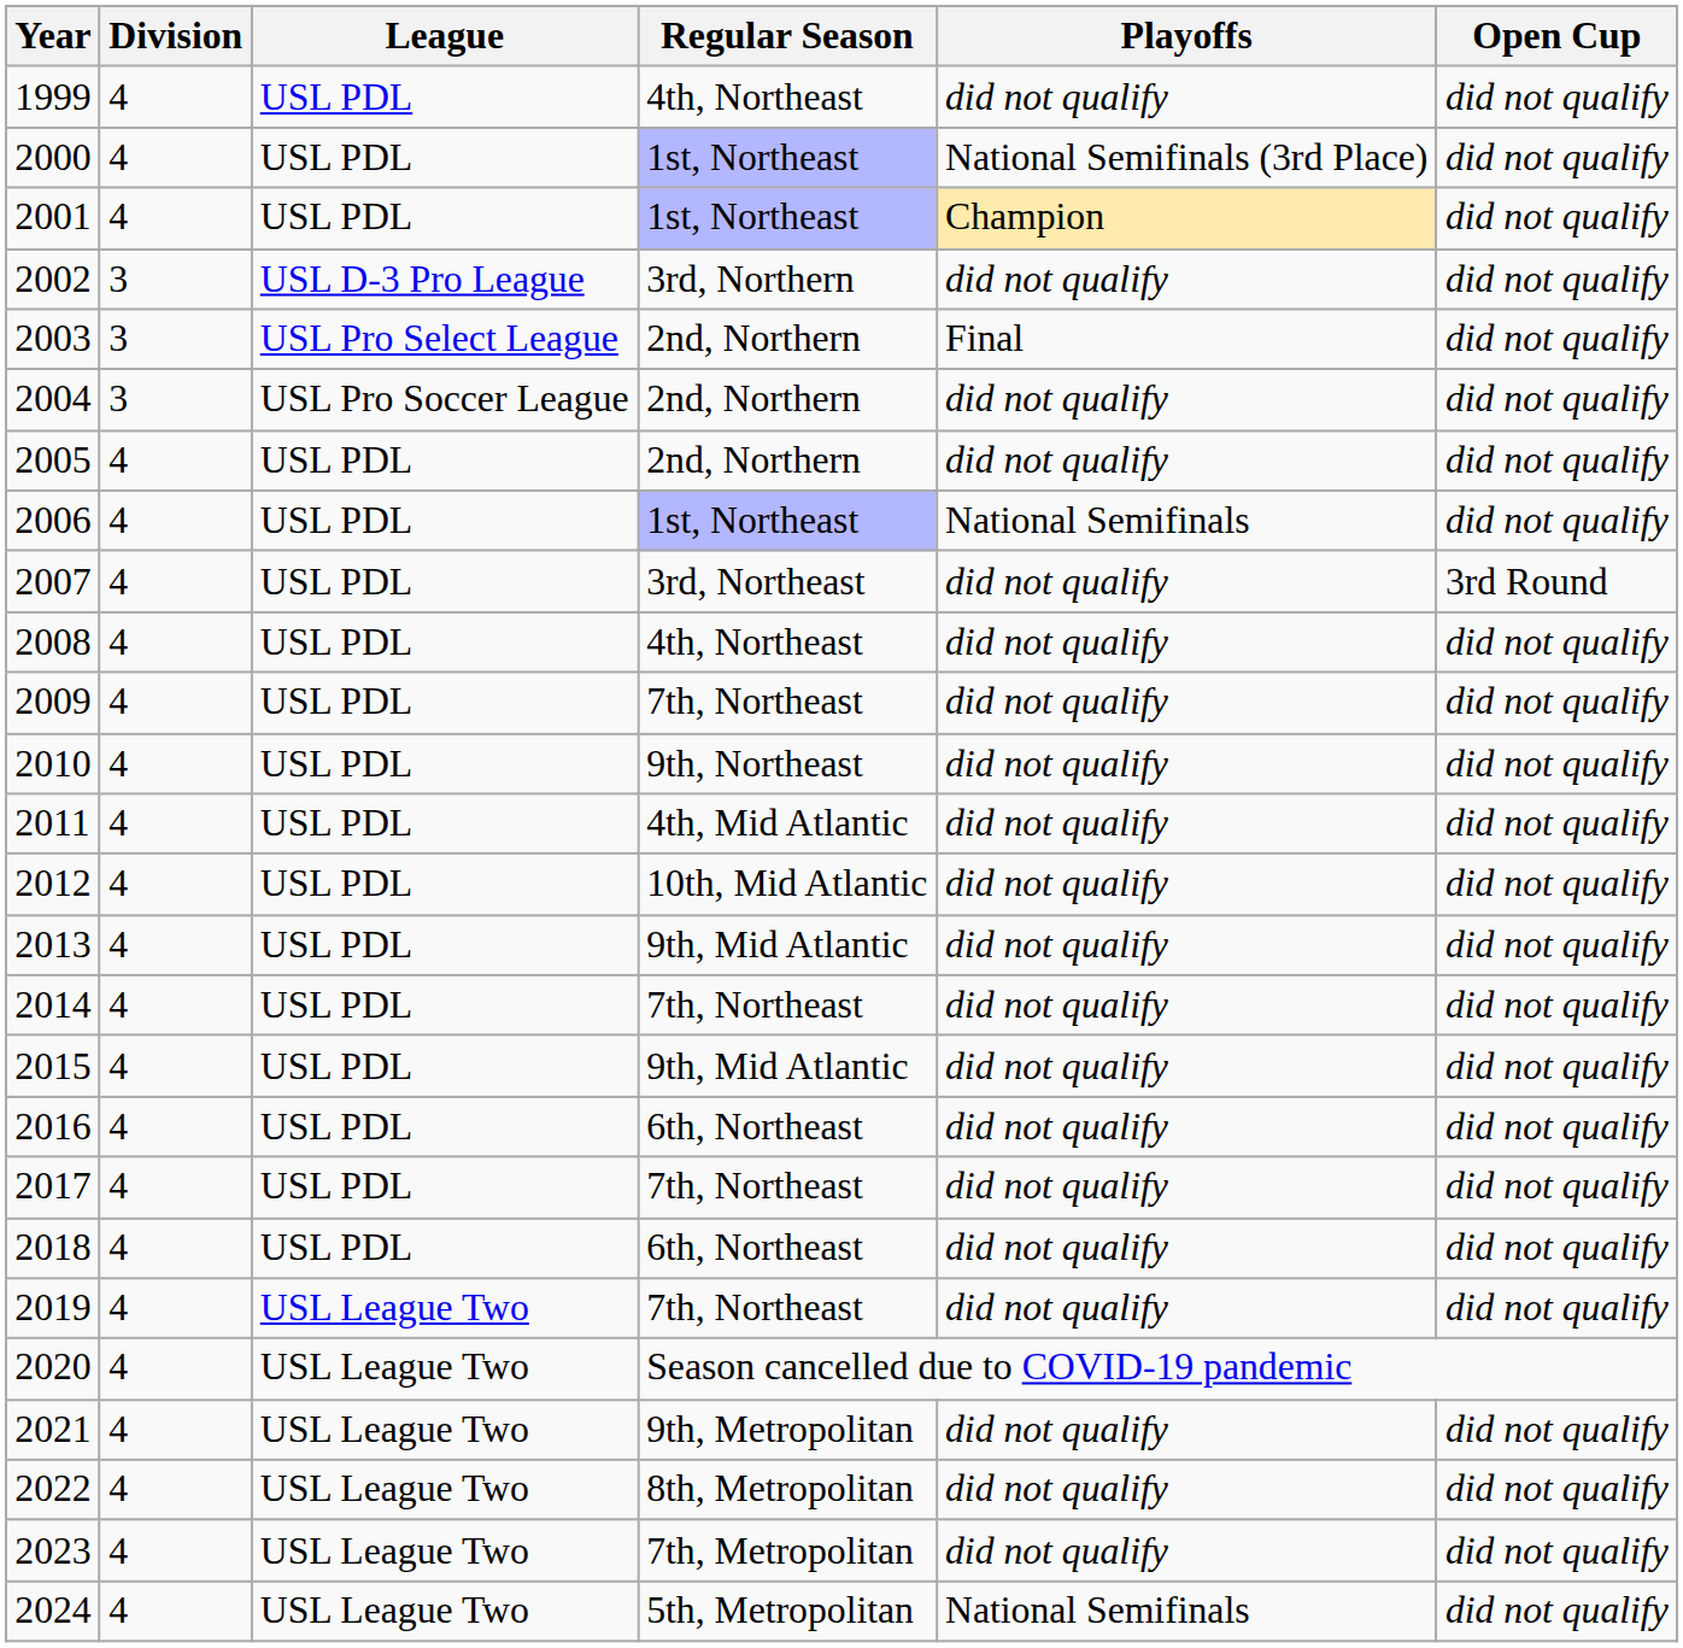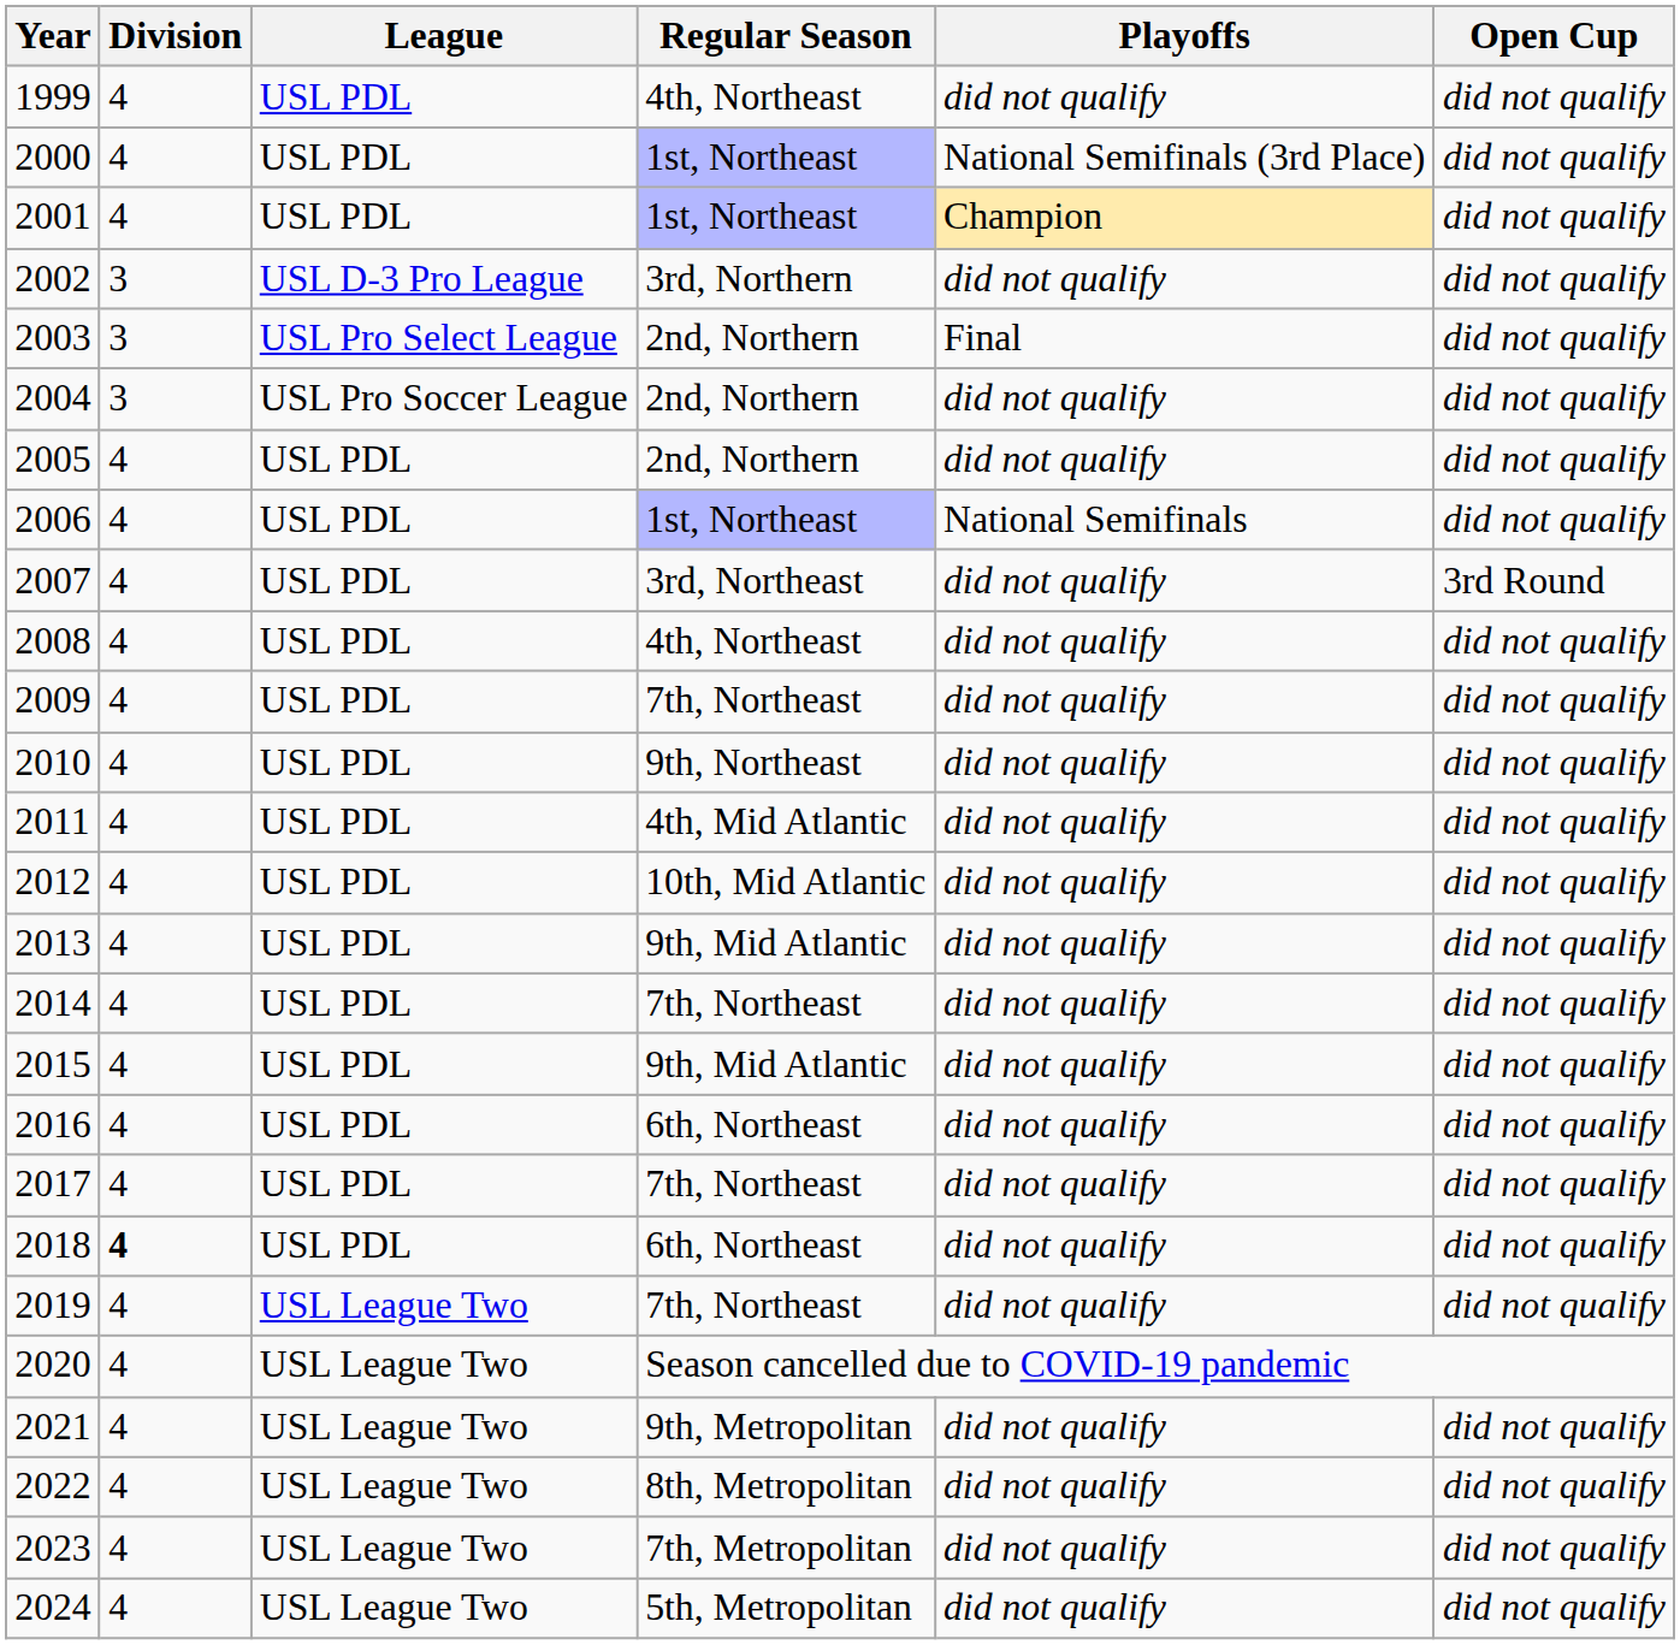 <table class="wikitable">
 <tr>
 <th>Year</th>
 <th>Division</th>
 <th>League</th>
 <th>Regular Season</th>
 <th>Playoffs</th>
 <th>Open Cup</th>
 </tr>
 <tr>
 <td>1999</td>
 <td>4</td>
 <td><a href='#'>USL PDL</a></td>
 <td>4th, Northeast</td>
 <td><em>did not qualify</em></td>
 <td><em>did not qualify</em></td>
 </tr>
 <tr>
 <td>2000</td>
 <td>4</td>
 <td>USL PDL</td>
 <td bgcolor="B3B7FF">1st, Northeast</td>
 <td>National Semifinals (3rd Place)</td>
 <td><em>did not qualify</em></td>
 </tr>
 <tr>
 <td>2001</td>
 <td>4</td>
 <td>USL PDL</td>
 <td bgcolor="B3B7FF">1st, Northeast</td>
 <td bgcolor="FFEBAD">Champion</td>
 <td><em>did not qualify</em></td>
 </tr>
 <tr>
 <td>2002</td>
 <td>3</td>
 <td><a href='#'>USL D-3 Pro League</a></td>
 <td>3rd, Northern</td>
 <td><em>did not qualify</em></td>
 <td><em>did not qualify</em></td>
 </tr>
 <tr>
 <td>2003</td>
 <td>3</td>
 <td><a href='#'>USL Pro Select League</a></td>
 <td>2nd, Northern</td>
 <td>Final</td>
 <td><em>did not qualify</em></td>
 </tr>
 <tr>
 <td>2004</td>
 <td>3</td>
 <td>USL Pro Soccer League</td>
 <td>2nd, Northern</td>
 <td><em>did not qualify</em></td>
 <td><em>did not qualify</em></td>
 </tr>
 <tr>
 <td>2005</td>
 <td>4</td>
 <td>USL PDL</td>
 <td>2nd, Northern</td>
 <td><em>did not qualify</em></td>
 <td><em>did not qualify</em></td>
 </tr>
 <tr>
 <td>2006</td>
 <td>4</td>
 <td>USL PDL</td>
 <td bgcolor="B3B7FF">1st, Northeast</td>
 <td>National Semifinals</td>
 <td><em>did not qualify</em></td>
 </tr>
 <tr>
 <td>2007</td>
 <td>4</td>
 <td>USL PDL</td>
 <td>3rd, Northeast</td>
 <td><em>did not qualify</em></td>
 <td>3rd Round</td>
 </tr>
 <tr>
 <td>2008</td>
 <td>4</td>
 <td>USL PDL</td>
 <td>4th, Northeast</td>
 <td><em>did not qualify</em></td>
 <td><em>did not qualify</em></td>
 </tr>
 <tr>
 <td>2009</td>
 <td>4</td>
 <td>USL PDL</td>
 <td>7th, Northeast</td>
 <td><em>did not qualify</em></td>
 <td><em>did not qualify</em></td>
 </tr>
 <tr>
 <td>2010</td>
 <td>4</td>
 <td>USL PDL</td>
 <td>9th, Northeast</td>
 <td><em>did not qualify</em></td>
 <td><em>did not qualify</em></td>
 </tr>
 <tr>
 <td>2011</td>
 <td>4</td>
 <td>USL PDL</td>
 <td>4th, Mid Atlantic</td>
 <td><em>did not qualify</em></td>
 <td><em>did not qualify</em></td>
 </tr>
 <tr>
 <td>2012</td>
 <td>4</td>
 <td>USL PDL</td>
 <td>10th, Mid Atlantic</td>
 <td><em>did not qualify</em></td>
 <td><em>did not qualify</em></td>
 </tr>
 <tr>
 <td>2013</td>
 <td>4</td>
 <td>USL PDL</td>
 <td>9th, Mid Atlantic</td>
 <td><em>did not qualify</em></td>
 <td><em>did not qualify</em></td>
 </tr>
 <tr>
 <td>2014</td>
 <td>4</td>
 <td>USL PDL</td>
 <td>7th, Northeast</td>
 <td><em>did not qualify</em></td>
 <td><em>did not qualify</em></td>
 </tr>
 <tr>
 <td>2015</td>
 <td>4</td>
 <td>USL PDL</td>
 <td>9th, Mid Atlantic</td>
 <td><em>did not qualify</em></td>
 <td><em>did not qualify</em></td>
 </tr>
 <tr>
 <td>2016</td>
 <td>4</td>
 <td>USL PDL</td>
 <td>6th, Northeast</td>
 <td><em>did not qualify</em></td>
 <td><em>did not qualify</em></td>
 </tr>
 <tr>
 <td>2017</td>
 <td>4</td>
 <td>USL PDL</td>
 <td>7th, Northeast</td>
 <td><em>did not qualify</em></td>
 <td><em>did not qualify</em></td>
 </tr>
 <tr>
 <td>2018</td>
-<td>4</td>
+<td><strong>4</strong></td>
 <td>USL PDL</td>
 <td>6th, Northeast</td>
 <td><em>did not qualify</em></td>
 <td><em>did not qualify</em></td>
 </tr>
 <tr>
 <td>2019</td>
 <td>4</td>
 <td><a href='#'>USL League Two</a></td>
 <td>7th, Northeast</td>
 <td><em>did not qualify</em></td>
 <td><em>did not qualify</em></td>
 </tr>
 <tr>
 <td>2020</td>
 <td>4</td>
 <td>USL League Two</td>
 <td colspan=3>Season cancelled due to <a href='#'>COVID-19 pandemic</a></td>
 </tr>
 <tr>
 <td>2021</td>
 <td>4</td>
 <td>USL League Two</td>
 <td>9th, Metropolitan</td>
 <td><em>did not qualify</em></td>
 <td><em>did not qualify</em></td>
 </tr>
 <tr>
 <td>2022</td>
 <td>4</td>
 <td>USL League Two</td>
 <td>8th, Metropolitan</td>
 <td><em>did not qualify</em></td>
 <td><em>did not qualify</em></td>
 </tr>
 <tr>
 <td>2023</td>
 <td>4</td>
 <td>USL League Two</td>
 <td>7th, Metropolitan</td>
 <td><em>did not qualify</em></td>
 <td><em>did not qualify</em></td>
 </tr>
 <tr>
 <td>2024</td>
 <td>4</td>
 <td>USL League Two</td>
 <td>5th, Metropolitan</td>
-<td>National Semifinals</td>
+<td><em>did not qualify</em></td>
 <td><em>did not qualify</em></td>
 </tr>
 </table>
